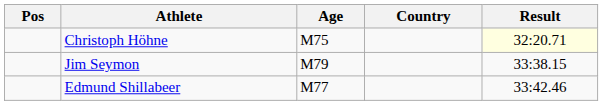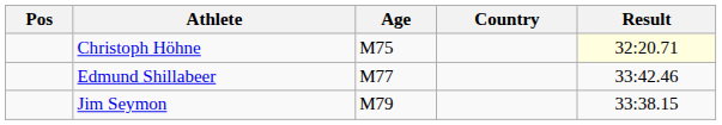 <table class="wikitable"  style="text-align:center; width:50%;">
 <tr>
 <th>Pos</th>
 <th>Athlete</th>
 <th>Age</th>
 <th>Country</th>
 <th>Result</th>
 </tr>
 <tr>
 <td align=center></td>
 <td align=left><a href='#'>Christoph Höhne</a></td>
 <td align=left>M75</td>
 <td align=left></td>
 <td style="background: lightyellow;">32:20.71</td>
 </tr>
 <tr>
 <td align=center></td>
+<td align=left><a href='#'>Edmund Shillabeer</a></td>
+<td align=left>M77</td>
+<td align=left></td>
+<td>33:42.46</td>
+</tr>
+<tr>
+<td align=center></td>
 <td align=left><a href='#'>Jim Seymon</a></td>
 <td align=left>M79</td>
 <td align=left></td>
 <td>33:38.15</td>
 </tr>
-<tr>
-<td align=center></td>
-<td align=left><a href='#'>Edmund Shillabeer</a></td>
-<td align=left>M77</td>
-<td align=left></td>
-<td>33:42.46</td>
-</tr>
 </table>
